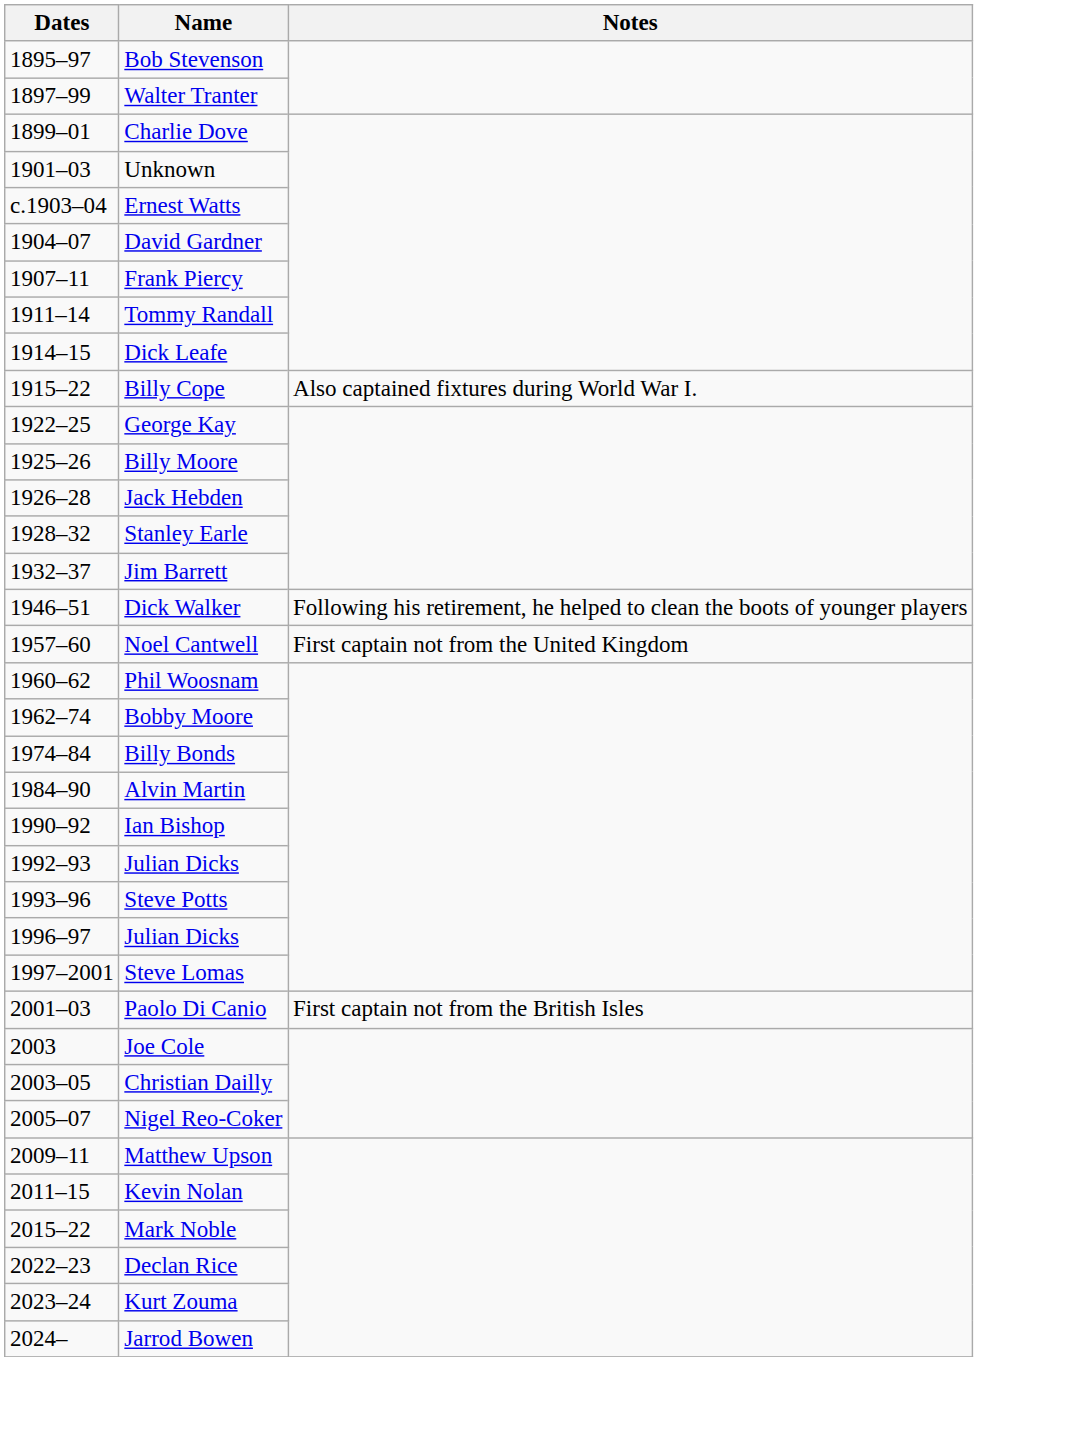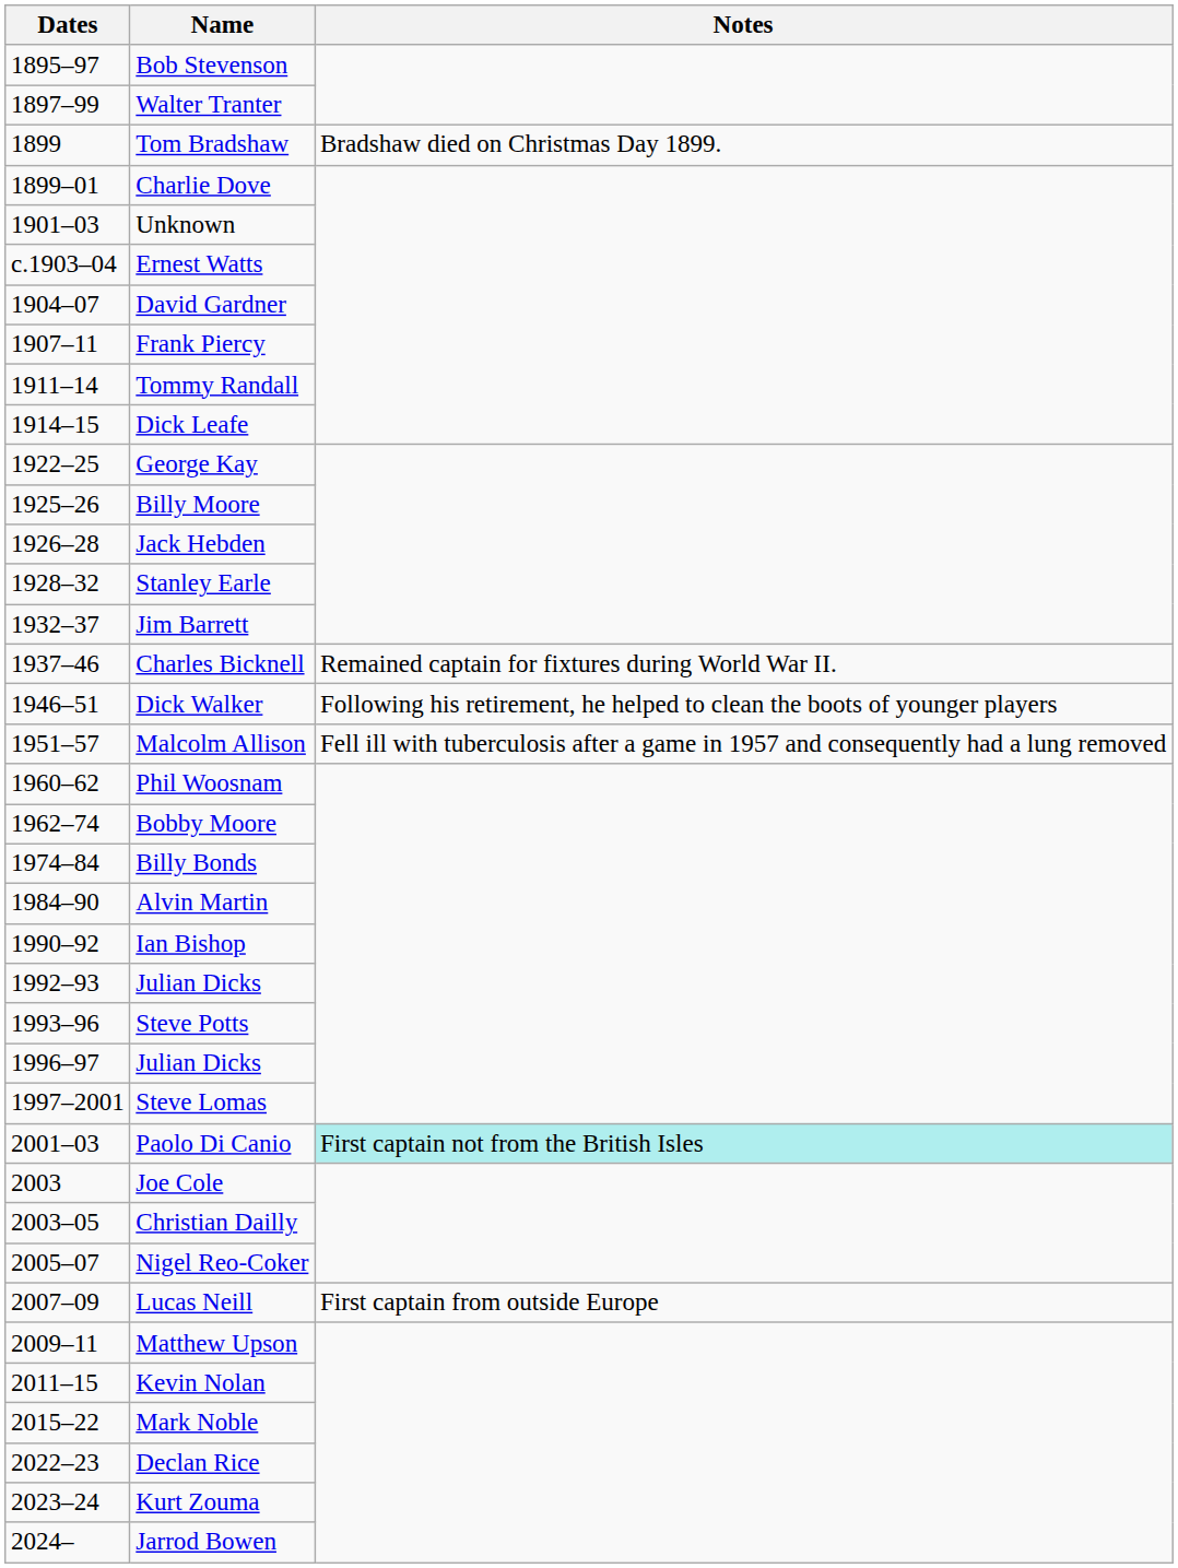 <table class="wikitable">
 <tr>
 <th>Dates</th>
 <th>Name</th>
 <th>Notes</th>
 </tr>
 <tr>
 <td>1895–97</td>
 <td> <a href='#'>Bob Stevenson</a></td>
 <td rowspan="2"></td>
 </tr>
 <tr>
 <td>1897–99</td>
 <td> <a href='#'>Walter Tranter</a></td>
+</tr>
+<tr>
+<td>1899</td>
+<td> <a href='#'>Tom Bradshaw</a></td>
+<td>Bradshaw died on Christmas Day 1899.</td>
 </tr>
 <tr>
 <td>1899–01</td>
 <td> <a href='#'>Charlie Dove</a></td>
 <td rowspan="7"></td>
 </tr>
 <tr>
 <td>1901–03</td>
 <td>Unknown</td>
 </tr>
 <tr>
 <td>c.1903–04</td>
 <td> <a href='#'>Ernest Watts</a></td>
 </tr>
 <tr>
 <td>1904–07</td>
 <td> <a href='#'>David Gardner</a></td>
 </tr>
 <tr>
 <td>1907–11</td>
 <td> <a href='#'>Frank Piercy</a></td>
 </tr>
 <tr>
 <td>1911–14</td>
 <td> <a href='#'>Tommy Randall</a></td>
 </tr>
 <tr>
 <td>1914–15</td>
 <td> <a href='#'>Dick Leafe</a></td>
 </tr>
 <tr>
-<td>1915–22</td>
-<td> <a href='#'>Billy Cope</a></td>
-<td>Also captained fixtures during World War I.</td>
-</tr>
-<tr>
 <td>1922–25</td>
 <td> <a href='#'>George Kay</a></td>
 <td rowspan="5"></td>
 </tr>
 <tr>
 <td>1925–26</td>
 <td> <a href='#'>Billy Moore</a></td>
 </tr>
 <tr>
 <td>1926–28</td>
 <td> <a href='#'>Jack Hebden</a></td>
 </tr>
 <tr>
 <td>1928–32</td>
 <td> <a href='#'>Stanley Earle</a></td>
 </tr>
 <tr>
 <td>1932–37</td>
 <td> <a href='#'>Jim Barrett</a></td>
 </tr>
 <tr>
+<td>1937–46</td>
+<td> <a href='#'>Charles Bicknell</a></td>
+<td>Remained captain for fixtures during World War II.</td>
+</tr>
+<tr>
 <td>1946–51</td>
 <td> <a href='#'>Dick Walker</a></td>
 <td>Following his retirement, he helped to clean the boots of younger players</td>
 </tr>
 <tr>
-<td>1957–60</td>
-<td> <a href='#'>Noel Cantwell</a></td>
-<td>First captain not from the United Kingdom</td>
+<td>1951–57</td>
+<td> <a href='#'>Malcolm Allison</a></td>
+<td>Fell ill with tuberculosis after a game in 1957 and consequently had a lung removed</td>
 </tr>
 <tr>
 <td>1960–62</td>
 <td> <a href='#'>Phil Woosnam</a></td>
 <td rowspan="9"></td>
 </tr>
 <tr>
 <td>1962–74</td>
 <td> <a href='#'>Bobby Moore</a></td>
 </tr>
 <tr>
 <td>1974–84</td>
 <td> <a href='#'>Billy Bonds</a></td>
 </tr>
 <tr>
 <td>1984–90</td>
 <td> <a href='#'>Alvin Martin</a></td>
 </tr>
 <tr>
 <td>1990–92</td>
 <td> <a href='#'>Ian Bishop</a></td>
 </tr>
 <tr>
 <td>1992–93</td>
 <td> <a href='#'>Julian Dicks</a></td>
 </tr>
 <tr>
 <td>1993–96</td>
 <td> <a href='#'>Steve Potts</a></td>
 </tr>
 <tr>
 <td>1996–97</td>
 <td> <a href='#'>Julian Dicks</a></td>
 </tr>
 <tr>
 <td>1997–2001</td>
 <td> <a href='#'>Steve Lomas</a></td>
 </tr>
 <tr>
 <td>2001–03</td>
 <td> <a href='#'>Paolo Di Canio</a></td>
-<td>First captain not from the British Isles</td>
+<td style="background: paleturquoise;">First captain not from the British Isles</td>
 </tr>
 <tr>
 <td>2003</td>
 <td> <a href='#'>Joe Cole</a></td>
 <td rowspan="3"></td>
 </tr>
 <tr>
 <td>2003–05</td>
 <td> <a href='#'>Christian Dailly</a></td>
 </tr>
 <tr>
 <td>2005–07</td>
 <td> <a href='#'>Nigel Reo-Coker</a></td>
+</tr>
+<tr>
+<td>2007–09</td>
+<td> <a href='#'>Lucas Neill</a></td>
+<td>First captain from outside Europe</td>
 </tr>
 <tr>
 <td>2009–11</td>
 <td> <a href='#'>Matthew Upson</a></td>
 </tr>
 <tr>
 <td>2011–15</td>
 <td> <a href='#'>Kevin Nolan</a></td>
 </tr>
 <tr>
 <td>2015–22</td>
 <td> <a href='#'>Mark Noble</a></td>
 </tr>
 <tr>
 <td>2022–23</td>
 <td> <a href='#'>Declan Rice</a></td>
 </tr>
 <tr>
 <td>2023–24</td>
 <td> <a href='#'>Kurt Zouma</a></td>
 </tr>
 <tr>
 <td>2024–</td>
 <td> <a href='#'>Jarrod Bowen</a></td>
 </tr>
 </table>
